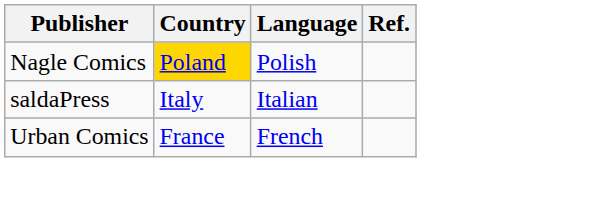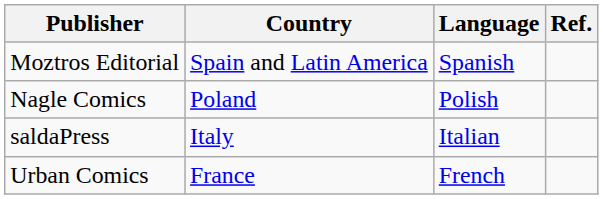 <table class="wikitable">
 <tr>
 <th>Publisher</th>
 <th>Country</th>
 <th>Language</th>
 <th>Ref.</th>
 </tr>
 <tr>
+<td>Moztros Editorial</td>
+<td><a href='#'>Spain</a> and <a href='#'>Latin America</a></td>
+<td><a href='#'>Spanish</a></td>
+<td></td>
+</tr>
+<tr>
 <td>Nagle Comics</td>
-<td style="background: gold;"><a href='#'>Poland</a></td>
+<td><a href='#'>Poland</a></td>
 <td><a href='#'>Polish</a></td>
 <td></td>
 </tr>
 <tr>
 <td>saldaPress</td>
 <td><a href='#'>Italy</a></td>
 <td><a href='#'>Italian</a></td>
 <td></td>
 </tr>
 <tr>
 <td>Urban Comics</td>
 <td><a href='#'>France</a></td>
 <td><a href='#'>French</a></td>
 <td></td>
 </tr>
 </table>
